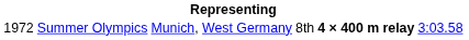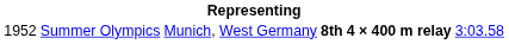 <table>
 <tr>
 <th colspan="6">Representing </th>
 </tr>
 <tr>
-<td>1972</td>
+<td>1952</td>
 <td><a href='#'>Summer Olympics</a></td>
 <td><a href='#'>Munich</a>, <a href='#'>West Germany</a></td>
-<td>8th</td>
+<td><strong>8th</strong></td>
 <td><strong>4 × 400 m relay</strong></td>
 <td><a href='#'>3:03.58</a></td>
 </tr>
 </table>
